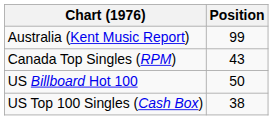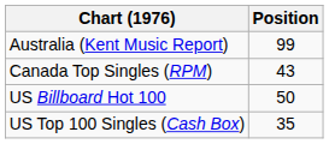 <table class="wikitable sortable plainrowheaders" style="text-align:left">
 <tr>
 <th>Chart (1976)</th>
 <th>Position</th>
 </tr>
 <tr>
 <td>Australia (<a href='#'>Kent Music Report</a>)</td>
 <td align="center">99</td>
 </tr>
 <tr>
 <td>Canada Top Singles (<a href='#'><em>RPM</em></a>)</td>
 <td align="center">43</td>
 </tr>
 <tr>
 <td>US <a href='#'><em>Billboard</em> Hot 100</a></td>
 <td align="center">50</td>
 </tr>
 <tr>
 <td>US Top 100 Singles (<a href='#'><em>Cash Box</em></a>)</td>
-<td align="center">38</td>
+<td align="center">35</td>
 </tr>
 </table>
